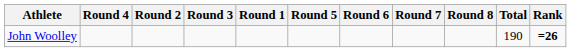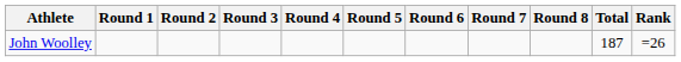 <table class="wikitable" style="font-size:90%">
 <tr>
 <th>Athlete</th>
-<th>Round 4</th>
+<th>Round 1</th>
 <th>Round 2</th>
 <th>Round 3</th>
-<th>Round 1</th>
+<th>Round 4</th>
 <th>Round 5</th>
 <th>Round 6</th>
 <th>Round 7</th>
 <th>Round 8</th>
 <th>Total</th>
 <th>Rank</th>
 </tr>
 <tr align=center>
 <td align=left><a href='#'>John Woolley</a></td>
 <td></td>
 <td></td>
 <td></td>
 <td></td>
 <td></td>
 <td></td>
 <td></td>
 <td></td>
-<td>190</td>
-<td><strong>=26</strong></td>
+<td>187</td>
+<td>=26</td>
 </tr>
 </table>
